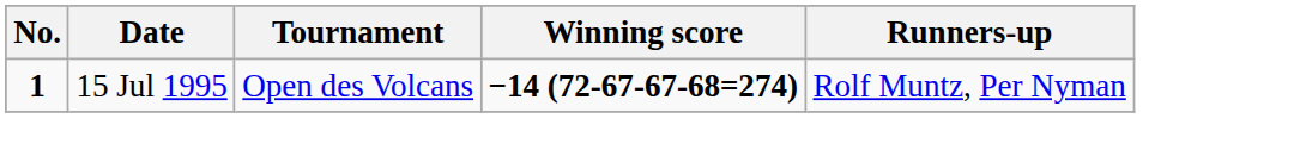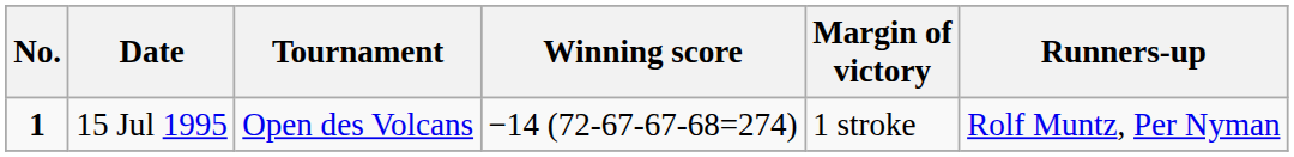 <table class="wikitable" style="font-size:95%;">
 <tr>
 <th>No.</th>
 <th>Date</th>
 <th>Tournament</th>
 <th>Winning score</th>
+<th>Margin of<br>victory</th>
 <th>Runners-up</th>
 </tr>
 <tr>
 <td align=center><strong>1</strong></td>
 <td align=right>15 Jul <a href='#'>1995</a></td>
 <td><a href='#'>Open des Volcans</a></td>
-<td><strong>−14 (72-67-67-68=274)</strong></td>
+<td>−14 (72-67-67-68=274)</td>
+<td>1 stroke</td>
 <td> <a href='#'>Rolf Muntz</a>,  <a href='#'>Per Nyman</a></td>
 </tr>
 </table>
